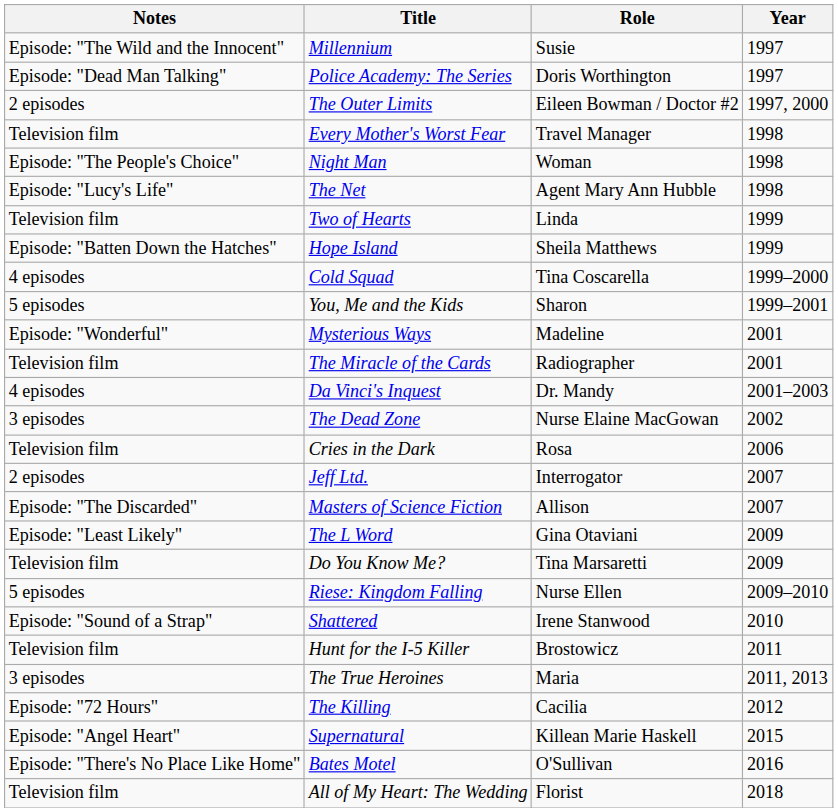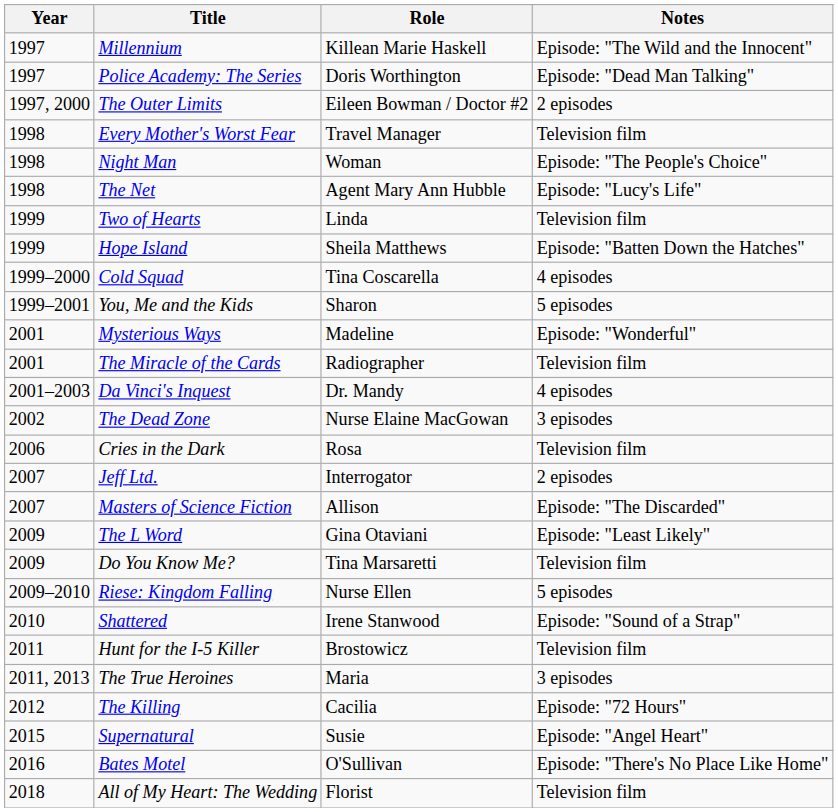 <table class="wikitable sortable">
 <tr>
-<th>Notes</th>
+<th>Year</th>
 <th>Title</th>
 <th>Role</th>
-<th>Year</th>
+<th>Notes</th>
 </tr>
 <tr>
+<td>1997</td>
+<td><a href='#'><em>Millennium</em></a></td>
+<td>Killean Marie Haskell</td>
 <td>Episode: "The Wild and the Innocent"</td>
-<td><a href='#'><em>Millennium</em></a></td>
-<td>Susie</td>
-<td>1997</td>
 </tr>
 <tr>
-<td>Episode: "Dead Man Talking"</td>
+<td>1997</td>
 <td><em><a href='#'>Police Academy: The Series</a></em></td>
 <td>Doris Worthington</td>
-<td>1997</td>
+<td>Episode: "Dead Man Talking"</td>
 </tr>
 <tr>
-<td>2 episodes</td>
+<td>1997, 2000</td>
 <td data-sort-value="Outer Limits, The"><a href='#'><em>The Outer Limits</em></a></td>
 <td>Eileen Bowman / Doctor #2</td>
-<td>1997, 2000</td>
+<td>2 episodes</td>
 </tr>
 <tr>
-<td>Television film</td>
+<td>1998</td>
 <td><em><a href='#'>Every Mother's Worst Fear</a></em></td>
 <td>Travel Manager</td>
-<td>1998</td>
+<td>Television film</td>
 </tr>
 <tr>
-<td>Episode: "The People's Choice"</td>
+<td>1998</td>
 <td><a href='#'><em>Night Man</em></a></td>
 <td>Woman</td>
-<td>1998</td>
+<td>Episode: "The People's Choice"</td>
 </tr>
 <tr>
-<td>Episode: "Lucy's Life"</td>
+<td>1998</td>
 <td data-sort-value="Net, The"><a href='#'><em>The Net</em></a></td>
 <td>Agent Mary Ann Hubble</td>
-<td>1998</td>
+<td>Episode: "Lucy's Life"</td>
 </tr>
 <tr>
-<td>Television film</td>
+<td>1999</td>
 <td><a href='#'><em>Two of Hearts</em></a></td>
 <td>Linda</td>
-<td>1999</td>
+<td>Television film</td>
 </tr>
 <tr>
-<td>Episode: "Batten Down the Hatches"</td>
+<td>1999</td>
 <td><a href='#'><em>Hope Island</em></a></td>
 <td>Sheila Matthews</td>
-<td>1999</td>
+<td>Episode: "Batten Down the Hatches"</td>
 </tr>
 <tr>
-<td>4 episodes</td>
+<td>1999–2000</td>
 <td><em><a href='#'>Cold Squad</a></em></td>
 <td>Tina Coscarella</td>
-<td>1999–2000</td>
+<td>4 episodes</td>
 </tr>
 <tr>
-<td>5 episodes</td>
+<td>1999–2001</td>
 <td><em>You, Me and the Kids</em></td>
 <td>Sharon</td>
-<td>1999–2001</td>
+<td>5 episodes</td>
 </tr>
 <tr>
-<td>Episode: "Wonderful"</td>
+<td>2001</td>
 <td><a href='#'><em>Mysterious Ways</em></a></td>
 <td>Madeline</td>
-<td>2001</td>
+<td>Episode: "Wonderful"</td>
 </tr>
 <tr>
-<td>Television film</td>
+<td>2001</td>
 <td data-sort-value="Miracle of the Cards, The"><em><a href='#'>The Miracle of the Cards</a></em></td>
 <td>Radiographer</td>
-<td>2001</td>
+<td>Television film</td>
 </tr>
 <tr>
-<td>4 episodes</td>
+<td>2001–2003</td>
 <td><em><a href='#'>Da Vinci's Inquest</a></em></td>
 <td>Dr. Mandy</td>
-<td>2001–2003</td>
+<td>4 episodes</td>
 </tr>
 <tr>
-<td>3 episodes</td>
+<td>2002</td>
 <td data-sort-value="Dead Zone, The"><a href='#'><em>The Dead Zone</em></a></td>
 <td>Nurse Elaine MacGowan</td>
-<td>2002</td>
+<td>3 episodes</td>
 </tr>
 <tr>
-<td>Television film</td>
+<td>2006</td>
 <td><em>Cries in the Dark</em></td>
 <td>Rosa</td>
-<td>2006</td>
+<td>Television film</td>
 </tr>
 <tr>
-<td>2 episodes</td>
+<td>2007</td>
 <td><em><a href='#'>Jeff Ltd.</a></em></td>
 <td>Interrogator</td>
-<td>2007</td>
+<td>2 episodes</td>
 </tr>
 <tr>
-<td>Episode: "The Discarded"</td>
+<td>2007</td>
 <td><em><a href='#'>Masters of Science Fiction</a></em></td>
 <td>Allison</td>
-<td>2007</td>
+<td>Episode: "The Discarded"</td>
 </tr>
 <tr>
-<td>Episode: "Least Likely"</td>
+<td>2009</td>
 <td data-sort-value="L Word, The"><em><a href='#'>The L Word</a></em></td>
 <td>Gina Otaviani</td>
-<td>2009</td>
+<td>Episode: "Least Likely"</td>
 </tr>
 <tr>
-<td>Television film</td>
+<td>2009</td>
 <td><em>Do You Know Me?</em></td>
 <td>Tina Marsaretti</td>
-<td>2009</td>
+<td>Television film</td>
 </tr>
 <tr>
-<td>5 episodes</td>
+<td>2009–2010</td>
 <td><em><a href='#'>Riese: Kingdom Falling</a></em></td>
 <td>Nurse Ellen</td>
-<td>2009–2010</td>
+<td>5 episodes</td>
 </tr>
 <tr>
-<td>Episode: "Sound of a Strap"</td>
+<td>2010</td>
 <td><a href='#'><em>Shattered</em></a></td>
 <td>Irene Stanwood</td>
-<td>2010</td>
+<td>Episode: "Sound of a Strap"</td>
 </tr>
 <tr>
-<td>Television film</td>
+<td>2011</td>
 <td><em>Hunt for the I-5 Killer</em></td>
 <td>Brostowicz</td>
-<td>2011</td>
+<td>Television film</td>
 </tr>
 <tr>
-<td>3 episodes</td>
+<td>2011, 2013</td>
 <td data-sort-value="True Heroines, The"><em>The True Heroines</em></td>
 <td>Maria</td>
-<td>2011, 2013</td>
+<td>3 episodes</td>
 </tr>
 <tr>
-<td>Episode: "72 Hours"</td>
+<td>2012</td>
 <td data-sort-value="Killing, The"><a href='#'><em>The Killing</em></a></td>
 <td>Cacilia</td>
-<td>2012</td>
+<td>Episode: "72 Hours"</td>
 </tr>
 <tr>
+<td>2015</td>
+<td><a href='#'><em>Supernatural</em></a></td>
+<td>Susie</td>
 <td>Episode: "Angel Heart"</td>
-<td><a href='#'><em>Supernatural</em></a></td>
-<td>Killean Marie Haskell</td>
-<td>2015</td>
 </tr>
 <tr>
-<td>Episode: "There's No Place Like Home"</td>
+<td>2016</td>
 <td><a href='#'><em>Bates Motel</em></a></td>
 <td>O'Sullivan</td>
-<td>2016</td>
+<td>Episode: "There's No Place Like Home"</td>
 </tr>
 <tr>
-<td>Television film</td>
+<td>2018</td>
 <td><em>All of My Heart: The Wedding</em></td>
 <td>Florist</td>
-<td>2018</td>
+<td>Television film</td>
 </tr>
 </table>
